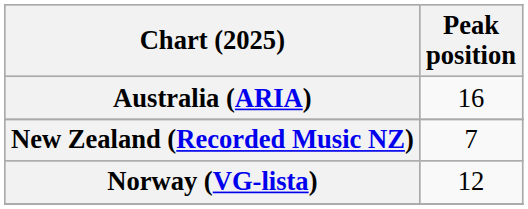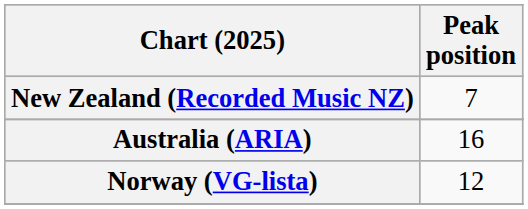 <table class="wikitable sortable plainrowheaders" style="text-align:center">
 <tr>
 <th scope="col">Chart (2025)</th>
 <th scope="col">Peak<br>position</th>
 </tr>
 <tr>
-<th scope="row">Australia (<a href='#'>ARIA</a>)</th>
-<td>16</td>
+<th scope="row">New Zealand (<a href='#'>Recorded Music NZ</a>)</th>
+<td>7</td>
 </tr>
 <tr>
 </tr>
 <tr>
 </tr>
 <tr>
 </tr>
 <tr>
 </tr>
 <tr>
 </tr>
 <tr>
-<th scope="row">New Zealand (<a href='#'>Recorded Music NZ</a>)</th>
-<td>7</td>
+<th scope="row">Australia (<a href='#'>ARIA</a>)</th>
+<td>16</td>
 </tr>
 <tr>
 <th scope="row">Norway (<a href='#'>VG-lista</a>)</th>
 <td>12</td>
 </tr>
 <tr>
 </tr>
 <tr>
 </tr>
 <tr>
 </tr>
 </table>
